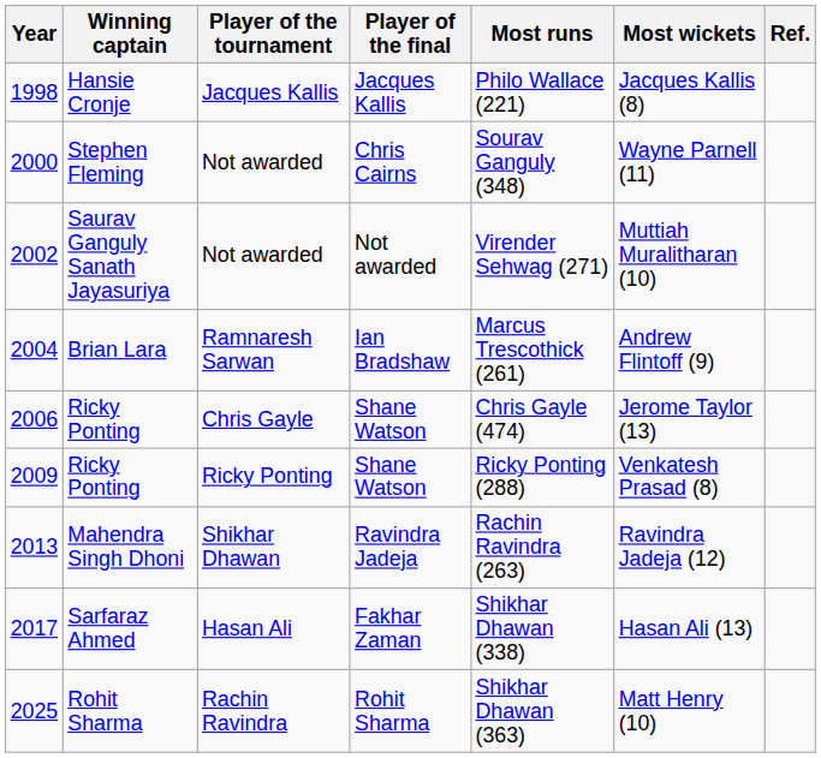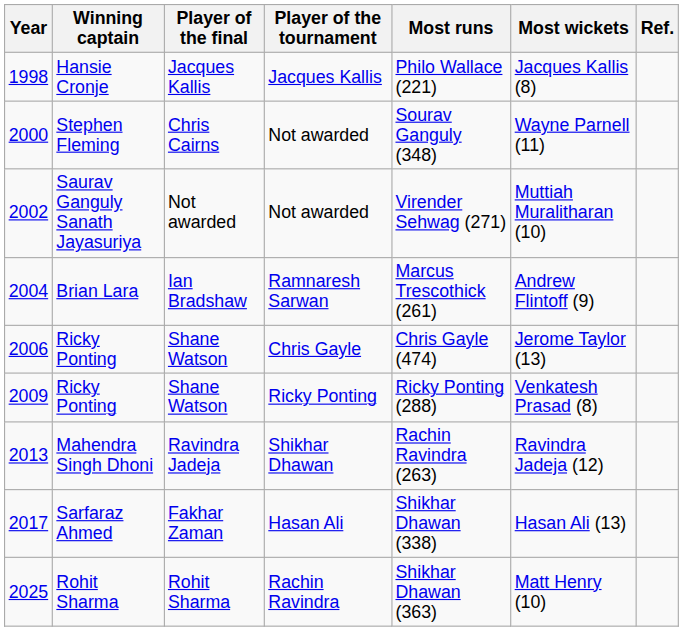 <table class="wikitable">
 <tr>
 <th>Year</th>
 <th>Winning captain</th>
+<th>Player of the final</th>
 <th>Player of the tournament</th>
-<th>Player of the final</th>
 <th>Most runs</th>
 <th>Most wickets</th>
 <th>Ref.</th>
 </tr>
 <tr>
 <td><a href='#'>1998</a></td>
 <td> <a href='#'>Hansie Cronje</a></td>
 <td> <a href='#'>Jacques Kallis</a></td>
 <td> <a href='#'>Jacques Kallis</a></td>
 <td> <a href='#'>Philo Wallace</a> (221)</td>
 <td> <a href='#'>Jacques Kallis</a> (8)</td>
 <td></td>
 </tr>
 <tr>
 <td><a href='#'>2000</a></td>
 <td> <a href='#'>Stephen Fleming</a></td>
+<td> <a href='#'>Chris Cairns</a></td>
 <td>Not awarded</td>
-<td> <a href='#'>Chris Cairns</a></td>
 <td> <a href='#'>Sourav Ganguly</a> (348)</td>
 <td> <a href='#'>Wayne Parnell</a> (11)</td>
 <td></td>
 </tr>
 <tr>
 <td><a href='#'>2002</a></td>
 <td> <a href='#'>Saurav Ganguly</a> <br>  <a href='#'>Sanath Jayasuriya</a></td>
 <td>Not awarded</td>
 <td>Not awarded</td>
 <td> <a href='#'>Virender Sehwag</a> (271)</td>
 <td> <a href='#'>Muttiah Muralitharan</a> (10)</td>
 <td></td>
 </tr>
 <tr>
 <td><a href='#'>2004</a></td>
 <td> <a href='#'>Brian Lara</a></td>
+<td> <a href='#'>Ian Bradshaw</a></td>
 <td> <a href='#'>Ramnaresh Sarwan</a></td>
-<td> <a href='#'>Ian Bradshaw</a></td>
 <td> <a href='#'>Marcus Trescothick</a> (261)</td>
 <td> <a href='#'>Andrew Flintoff</a> (9)</td>
 <td></td>
 </tr>
 <tr>
 <td><a href='#'>2006</a></td>
 <td> <a href='#'>Ricky Ponting</a></td>
+<td> <a href='#'>Shane Watson</a></td>
 <td> <a href='#'>Chris Gayle</a></td>
-<td> <a href='#'>Shane Watson</a></td>
 <td> <a href='#'>Chris Gayle</a> (474)</td>
 <td> <a href='#'>Jerome Taylor</a> (13)</td>
 <td></td>
 </tr>
 <tr>
 <td><a href='#'>2009</a></td>
 <td> <a href='#'>Ricky Ponting</a></td>
+<td> <a href='#'>Shane Watson</a></td>
 <td> <a href='#'>Ricky Ponting</a></td>
-<td> <a href='#'>Shane Watson</a></td>
 <td> <a href='#'>Ricky Ponting</a> (288)</td>
 <td> <a href='#'>Venkatesh Prasad</a> (8)</td>
 <td></td>
 </tr>
 <tr>
 <td><a href='#'>2013</a></td>
 <td> <a href='#'>Mahendra Singh Dhoni</a></td>
+<td> <a href='#'>Ravindra Jadeja</a></td>
 <td> <a href='#'>Shikhar Dhawan</a></td>
-<td> <a href='#'>Ravindra Jadeja</a></td>
 <td> <a href='#'>Rachin Ravindra</a> (263)</td>
 <td> <a href='#'>Ravindra Jadeja</a> (12)</td>
 <td></td>
 </tr>
 <tr>
 <td><a href='#'>2017</a></td>
 <td> <a href='#'>Sarfaraz Ahmed</a></td>
+<td> <a href='#'>Fakhar Zaman</a></td>
 <td> <a href='#'>Hasan Ali</a></td>
-<td> <a href='#'>Fakhar Zaman</a></td>
 <td> <a href='#'>Shikhar Dhawan</a> (338)</td>
 <td> <a href='#'>Hasan Ali</a> (13)</td>
 <td></td>
 </tr>
 <tr>
 <td><a href='#'>2025</a></td>
 <td> <a href='#'>Rohit Sharma</a></td>
+<td> <a href='#'>Rohit Sharma</a></td>
 <td> <a href='#'>Rachin Ravindra</a></td>
-<td> <a href='#'>Rohit Sharma</a></td>
 <td> <a href='#'>Shikhar Dhawan</a> (363)</td>
 <td> <a href='#'>Matt Henry</a> (10)</td>
 <td></td>
 </tr>
 </table>
